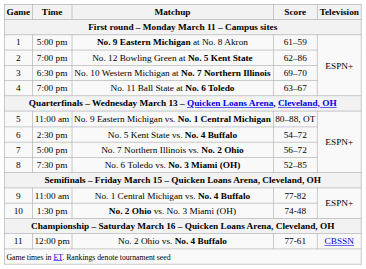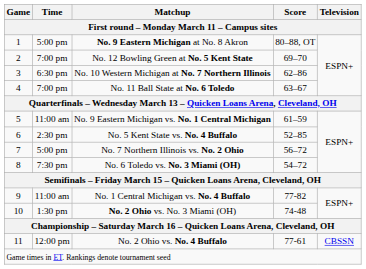 <table class="wikitable" style="font-size: 95%;text-align:center">
 <tr>
 <th>Game</th>
 <th>Time</th>
 <th>Matchup</th>
 <th>Score</th>
 <th>Television</th>
 </tr>
 <tr>
 <th colspan=5>First round – Monday March 11 – Campus sites</th>
 </tr>
 <tr>
 <td>1</td>
 <td>5:00 pm</td>
 <td><strong>No. 9 Eastern Michigan</strong> at No. 8 Akron</td>
-<td>61–59</td>
+<td>80–88, OT</td>
 <td rowspan=4>ESPN+</td>
 </tr>
 <tr>
 <td>2</td>
 <td>7:00 pm</td>
 <td>No. 12 Bowling Green at <strong>No. 5 Kent State</strong></td>
-<td>62–86</td>
+<td>69–70</td>
 </tr>
 <tr>
 <td>3</td>
 <td>6:30 pm</td>
 <td>No. 10 Western Michigan at <strong>No. 7 Northern Illinois</strong></td>
-<td>69–70</td>
+<td>62–86</td>
 </tr>
 <tr>
 <td>4</td>
 <td>7:00 pm</td>
 <td>No. 11 Ball State at <strong>No. 6 Toledo</strong></td>
 <td>63–67</td>
 </tr>
 <tr>
 <th colspan=5>Quarterfinals – Wednesday March 13 – <a href='#'>Quicken Loans Arena</a>, <a href='#'>Cleveland, OH</a></th>
 </tr>
 <tr>
 <td>5</td>
 <td>11:00 am</td>
 <td>No. 9 Eastern Michigan vs. <strong>No. 1 Central Michigan</strong></td>
-<td>80–88, OT</td>
+<td>61–59</td>
 <td rowspan=4>ESPN+</td>
 </tr>
 <tr>
 <td>6</td>
 <td>2:30 pm</td>
 <td>No. 5 Kent State vs. <strong>No. 4 Buffalo</strong></td>
-<td>54–72</td>
+<td>52–85</td>
 </tr>
 <tr>
 <td>7</td>
 <td>5:00 pm</td>
 <td>No. 7 Northern Illinois vs. <strong>No. 2 Ohio</strong></td>
 <td>56–72</td>
 </tr>
 <tr>
 <td>8</td>
 <td>7:30 pm</td>
 <td>No. 6 Toledo vs. <strong>No. 3 Miami (OH)</strong></td>
-<td>52–85</td>
+<td>54–72</td>
 </tr>
 <tr>
 <th colspan=5>Semifinals – Friday March 15 – Quicken Loans Arena, Cleveland, OH</th>
 </tr>
 <tr>
 <td>9</td>
 <td>11:00 am</td>
 <td>No. 1 Central Michigan vs. <strong>No. 4 Buffalo</strong></td>
 <td>77-82</td>
 <td rowspan=2>ESPN+</td>
 </tr>
 <tr>
 <td>10</td>
 <td>1:30 pm</td>
 <td><strong>No. 2 Ohio</strong> vs. No. 3 Miami (OH)</td>
 <td>74-48</td>
 </tr>
 <tr>
 <th colspan=5>Championship – Saturday March 16 – Quicken Loans Arena, Cleveland, OH</th>
 </tr>
 <tr>
 <td>11</td>
 <td>12:00 pm</td>
 <td>No. 2 Ohio vs. <strong>No. 4 Buffalo</strong></td>
 <td>77-61</td>
 <td><a href='#'>CBSSN</a></td>
 </tr>
 <tr>
 <td colspan=5 align=left><small>Game times in <a href='#'>ET</a>. Rankings denote tournament seed</small></td>
 </tr>
 </table>
